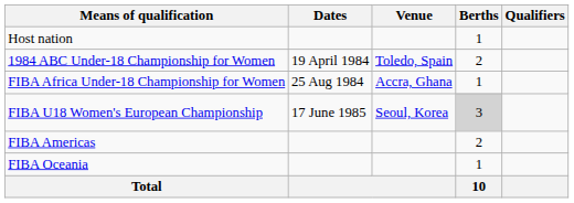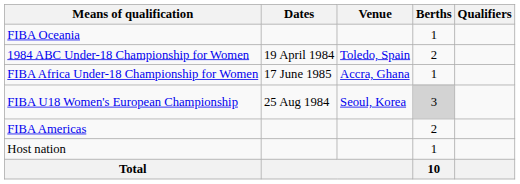 <table class="wikitable">
 <tr>
 <th>Means of qualification</th>
 <th>Dates</th>
 <th>Venue</th>
 <th>Berths</th>
 <th>Qualifiers</th>
 </tr>
 <tr>
-<td>Host nation</td>
+<td><a href='#'>FIBA Oceania</a></td>
 <td></td>
 <td></td>
 <td style="text-align:center;">1</td>
 <td></td>
 </tr>
 <tr>
 <td><a href='#'>1984 ABC Under-18 Championship for Women</a></td>
 <td>19 April 1984</td>
 <td><a href='#'>Toledo, Spain</a></td>
 <td style="text-align:center;">2</td>
 <td><br></td>
 </tr>
 <tr>
 <td><a href='#'>FIBA Africa Under-18 Championship for Women</a></td>
-<td>25 Aug 1984</td>
+<td>17 June 1985</td>
 <td><a href='#'>Accra, Ghana</a></td>
 <td style="text-align:center;">1</td>
 <td></td>
 </tr>
 <tr>
 <td><a href='#'>FIBA U18 Women's European Championship</a></td>
-<td>17 June 1985</td>
+<td>25 Aug 1984</td>
 <td><a href='#'>Seoul, Korea</a></td>
 <td style="background: lightgrey; text-align:center;">3</td>
 <td><br><br></td>
 </tr>
 <tr>
 <td><a href='#'>FIBA Americas</a></td>
 <td></td>
 <td></td>
 <td style="text-align:center;">2</td>
 <td><br></td>
 </tr>
 <tr>
-<td><a href='#'>FIBA Oceania</a></td>
+<td>Host nation</td>
 <td></td>
 <td></td>
 <td style="text-align:center;">1</td>
 <td></td>
 </tr>
 <tr>
 <th>Total</th>
 <th colspan="2"></th>
 <th>10</th>
 <th></th>
 </tr>
 </table>
